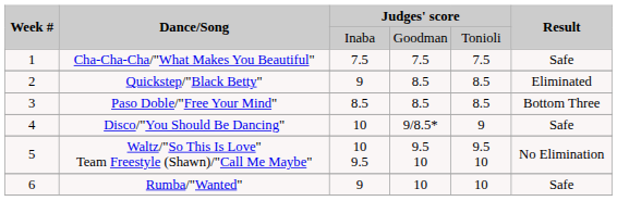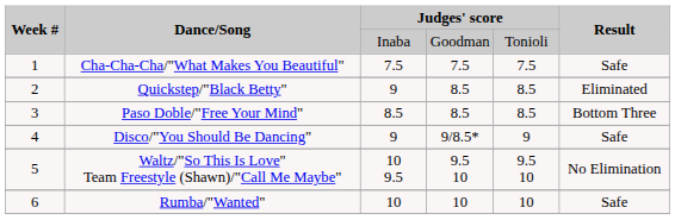 <table class="wikitable" style="float:left;">
 <tr style="text-align:Center; background:#ccc;">
 <td rowspan="2"><strong>Week #</strong></td>
 <td rowspan="2"><strong>Dance/Song</strong></td>
 <td colspan="3"><strong>Judges' score</strong></td>
 <td rowspan="2"><strong>Result</strong></td>
 </tr>
 <tr style="text-align:center; background:#ccc;">
 <td style="width:10%; ">Inaba</td>
 <td style="width:10%; ">Goodman</td>
 <td style="width:10%; ">Tonioli</td>
 </tr>
 <tr>
 <td style="text-align:center; background:#faf6f6;">1</td>
 <td style="text-align:center; background:#faf6f6;"><a href='#'>Cha-Cha-Cha</a>/"<a href='#'>What Makes You Beautiful</a>"</td>
 <td style="text-align:center; background:#faf6f6;">7.5</td>
 <td style="text-align:center; background:#faf6f6;">7.5</td>
 <td style="text-align:center; background:#faf6f6;">7.5</td>
 <td style="text-align:center; background:#faf6f6;">Safe</td>
 </tr>
 <tr style="text-align:center; background:#faf6f6;">
 </tr>
 <tr>
 <td style="text-align:center; background:#faf6f6;">2</td>
 <td style="text-align:center; background:#faf6f6;"><a href='#'>Quickstep</a>/"<a href='#'>Black Betty</a>"</td>
 <td style="text-align:center; background:#faf6f6;">9</td>
 <td style="text-align:center; background:#faf6f6;">8.5</td>
 <td style="text-align:center; background:#faf6f6;">8.5</td>
 <td style="text-align:center; background:#faf6f6;">Eliminated</td>
 </tr>
 <tr style="text-align:center; background:#faf6f6;">
 </tr>
 <tr>
 <td style="text-align:center; background:#faf6f6;">3</td>
 <td style="text-align:center; background:#faf6f6;"><a href='#'>Paso Doble</a>/"<a href='#'>Free Your Mind</a>"</td>
 <td style="text-align:center; background:#faf6f6;">8.5</td>
 <td style="text-align:center; background:#faf6f6;">8.5</td>
 <td style="text-align:center; background:#faf6f6;">8.5</td>
 <td style="text-align:center; background:#faf6f6;">Bottom Three</td>
 </tr>
 <tr style="text-align:center; background:#faf6f6;">
 </tr>
 <tr>
 <td style="text-align:center; background:#faf6f6;">4</td>
 <td style="text-align:center; background:#faf6f6;"><a href='#'>Disco</a>/"<a href='#'>You Should Be Dancing</a>"</td>
-<td style="text-align:center; background:#faf6f6;">10</td>
+<td style="text-align:center; background:#faf6f6;">9</td>
 <td style="text-align:center; background:#faf6f6;">9/8.5*</td>
 <td style="text-align:center; background:#faf6f6;">9</td>
 <td style="text-align:center; background:#faf6f6;">Safe</td>
 </tr>
 <tr style="text-align:center; background:#faf6f6;">
 </tr>
 <tr>
 <td style="text-align:center; background:#faf6f6;">5</td>
 <td style="text-align:center; background:#faf6f6;"><a href='#'>Waltz</a>/"<a href='#'>So This Is Love</a>" <br>  Team <a href='#'>Freestyle</a> (Shawn)/"<a href='#'>Call Me Maybe</a>"</td>
 <td style="text-align:center; background:#faf6f6;">10 <br> 9.5</td>
 <td style="text-align:center; background:#faf6f6;">9.5 <br> 10</td>
 <td style="text-align:center; background:#faf6f6;">9.5 <br> 10</td>
 <td style="text-align:center; background:#faf6f6;">No Elimination</td>
 </tr>
 <tr style="text-align:center; background:#faf6f6;">
 </tr>
 <tr>
 <td style="text-align:center; background:#faf6f6;">6</td>
 <td style="text-align:center; background:#faf6f6;"><a href='#'>Rumba</a>/"<a href='#'>Wanted</a>"</td>
-<td style="text-align:center; background:#faf6f6;">9</td>
+<td style="text-align:center; background:#faf6f6;">10</td>
 <td style="text-align:center; background:#faf6f6;">10</td>
 <td style="text-align:center; background:#faf6f6;">10</td>
 <td style="text-align:center; background:#faf6f6;">Safe</td>
 </tr>
 <tr style="text-align:center; background:#faf6f6;">
 </tr>
 </table>
